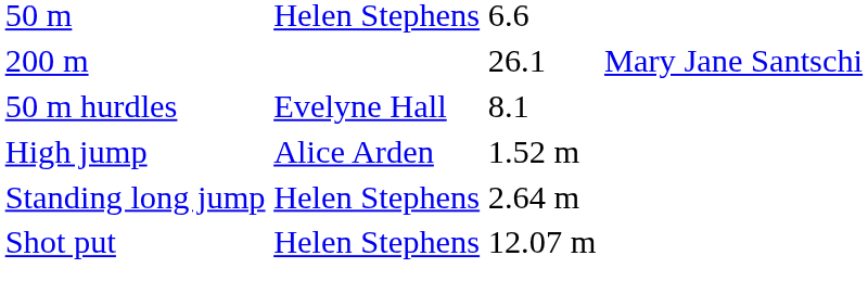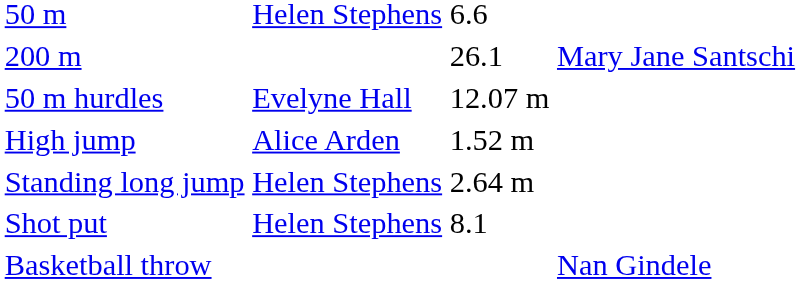 <table>
 <tr>
 <td><a href='#'>50 m</a></td>
 <td><a href='#'>Helen Stephens</a></td>
 <td>6.6</td>
 <td></td>
 <td></td>
 <td></td>
 <td></td>
 </tr>
 <tr>
 <td><a href='#'>200 m</a></td>
 <td></td>
 <td>26.1</td>
 <td><a href='#'>Mary Jane Santschi</a></td>
 <td></td>
 <td></td>
 <td></td>
 </tr>
 <tr>
 <td><a href='#'>50 m hurdles</a></td>
 <td><a href='#'>Evelyne Hall</a></td>
-<td>8.1</td>
+<td>12.07 m</td>
 <td></td>
 <td></td>
 <td></td>
 <td></td>
 </tr>
 <tr>
 <td><a href='#'>High jump</a></td>
 <td><a href='#'>Alice Arden</a></td>
 <td>1.52 m</td>
 <td></td>
 <td></td>
 <td></td>
 <td></td>
 </tr>
 <tr>
 <td><a href='#'>Standing long jump</a></td>
 <td><a href='#'>Helen Stephens</a></td>
 <td>2.64 m</td>
 <td></td>
 <td></td>
 <td></td>
 <td></td>
 </tr>
 <tr>
 <td><a href='#'>Shot put</a></td>
 <td><a href='#'>Helen Stephens</a></td>
-<td>12.07 m</td>
+<td>8.1</td>
 <td></td>
 <td></td>
 <td></td>
 <td></td>
 </tr>
+<tr>
+<td><a href='#'>Basketball throw</a></td>
+<td></td>
+<td></td>
+<td><a href='#'>Nan Gindele</a></td>
+<td></td>
+<td></td>
+<td></td>
+</tr>
 </table>
